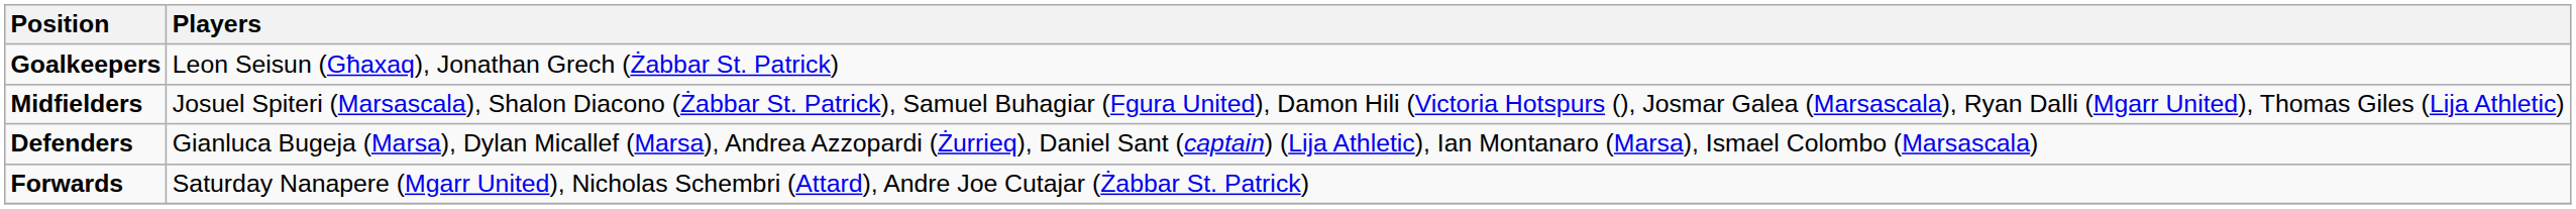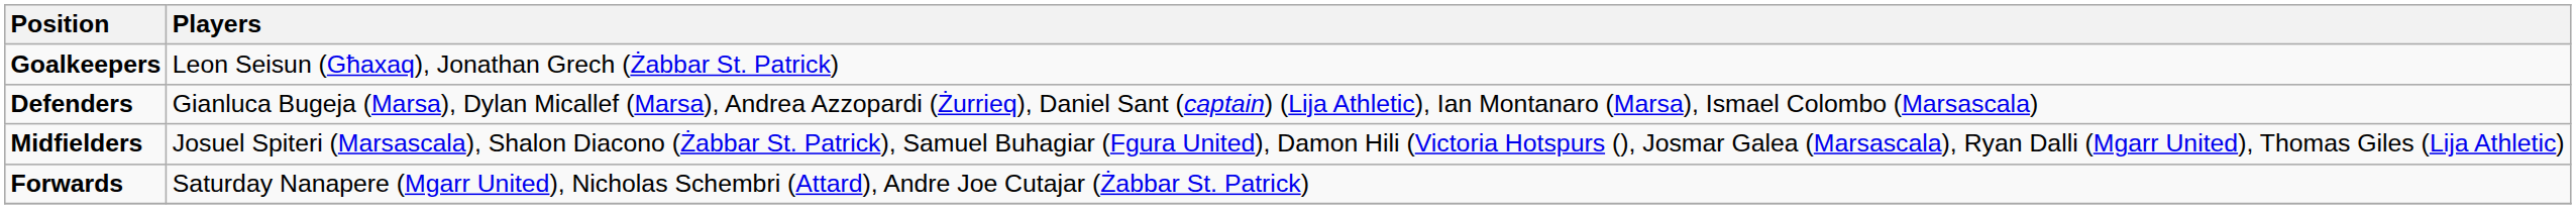 <table class="wikitable" style="text-align: left;">
 <tr>
 <th style="text-align: left;">Position</th>
 <th style="text-align: left;">Players</th>
 </tr>
 <tr>
 <td><strong>Goalkeepers</strong></td>
 <td>Leon Seisun (<a href='#'>Għaxaq</a>), Jonathan Grech (<a href='#'>Żabbar St. Patrick</a>)</td>
 </tr>
 <tr>
+<td><strong>Defenders</strong></td>
+<td>Gianluca Bugeja (<a href='#'>Marsa</a>), Dylan Micallef (<a href='#'>Marsa</a>), Andrea Azzopardi (<a href='#'>Żurrieq</a>), Daniel Sant (<em><a href='#'>captain</a></em>) (<a href='#'>Lija Athletic</a>), Ian Montanaro (<a href='#'>Marsa</a>), Ismael Colombo (<a href='#'>Marsascala</a>)</td>
+</tr>
+<tr>
 <td><strong>Midfielders</strong></td>
 <td>Josuel Spiteri (<a href='#'>Marsascala</a>), Shalon Diacono (<a href='#'>Żabbar St. Patrick</a>), Samuel Buhagiar (<a href='#'>Fgura United</a>), Damon Hili (<a href='#'>Victoria Hotspurs</a> (), Josmar Galea (<a href='#'>Marsascala</a>), Ryan Dalli (<a href='#'>Mgarr United</a>), Thomas Giles (<a href='#'>Lija Athletic</a>)</td>
-</tr>
-<tr>
-<td><strong>Defenders</strong></td>
-<td>Gianluca Bugeja (<a href='#'>Marsa</a>), Dylan Micallef (<a href='#'>Marsa</a>), Andrea Azzopardi (<a href='#'>Żurrieq</a>), Daniel Sant (<em><a href='#'>captain</a></em>) (<a href='#'>Lija Athletic</a>), Ian Montanaro (<a href='#'>Marsa</a>), Ismael Colombo (<a href='#'>Marsascala</a>)</td>
 </tr>
 <tr>
 <td><strong>Forwards</strong></td>
 <td>Saturday Nanapere (<a href='#'>Mgarr United</a>), Nicholas Schembri (<a href='#'>Attard</a>), Andre Joe Cutajar (<a href='#'>Żabbar St. Patrick</a>)</td>
 </tr>
 <tr>
 </tr>
 </table>
